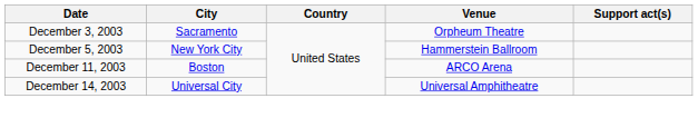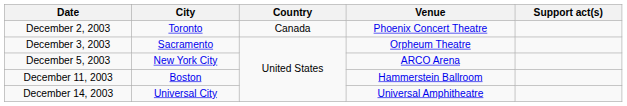 <table class="wikitable plainrowheaders" style="text-align:center;">
 <tr>
 <th scope="col" style="width:12em;">Date</th>
 <th scope="col" style="width:10em;">City</th>
 <th scope="col" style="width:10em;">Country</th>
 <th scope="col" style="width:16em;">Venue</th>
 <th scope="col" style="width:10em;">Support act(s)</th>
+</tr>
+<tr>
+<td>December 2, 2003</td>
+<td><a href='#'>Toronto</a></td>
+<td>Canada</td>
+<td><a href='#'>Phoenix Concert Theatre</a></td>
+<td></td>
 </tr>
 <tr>
 <td>December 3, 2003</td>
 <td><a href='#'>Sacramento</a></td>
 <td rowspan="4">United States</td>
 <td><a href='#'>Orpheum Theatre</a></td>
 <td></td>
 </tr>
 <tr>
 <td>December 5, 2003</td>
 <td><a href='#'>New York City</a></td>
-<td><a href='#'>Hammerstein Ballroom</a></td>
+<td><a href='#'>ARCO Arena</a></td>
 <td></td>
 </tr>
 <tr>
 <td>December 11, 2003</td>
 <td><a href='#'>Boston</a></td>
-<td><a href='#'>ARCO Arena</a></td>
+<td><a href='#'>Hammerstein Ballroom</a></td>
 <td></td>
 </tr>
 <tr>
 <td>December 14, 2003</td>
 <td><a href='#'>Universal City</a></td>
 <td><a href='#'>Universal Amphitheatre</a></td>
 <td></td>
 </tr>
 </table>
